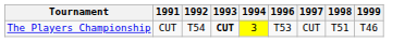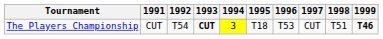 <table class="wikitable" style="font-size:95%;text-align:center;">
 <tr>
 <th>Tournament</th>
 <th>1991</th>
 <th>1992</th>
 <th>1993</th>
 <th>1994</th>
+<th>1995</th>
 <th>1996</th>
 <th>1997</th>
 <th>1998</th>
 <th>1999</th>
 </tr>
 <tr>
 <td align=left><a href='#'>The Players Championship</a></td>
 <td>CUT</td>
 <td>T54</td>
 <td><strong>CUT</strong></td>
 <td style="background:yellow;">3</td>
+<td>T18</td>
 <td>T53</td>
 <td>CUT</td>
 <td>T51</td>
-<td>T46</td>
+<td><strong>T46</strong></td>
 </tr>
 </table>
